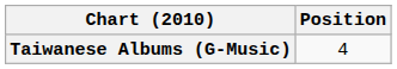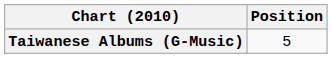 <table class="wikitable plainrowheaders" style="text-align:center;">
 <tr>
 <th scope="col">Chart (2010)</th>
 <th scope="col">Position</th>
 </tr>
 <tr>
 <th scope="row">Taiwanese Albums (G-Music)</th>
-<td>4</td>
+<td>5</td>
 </tr>
 </table>
